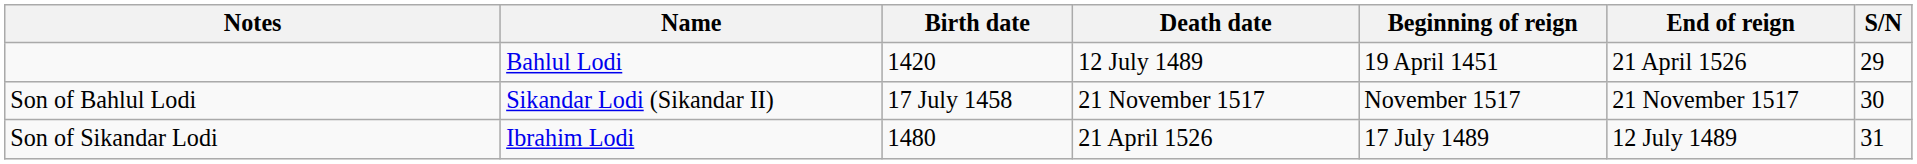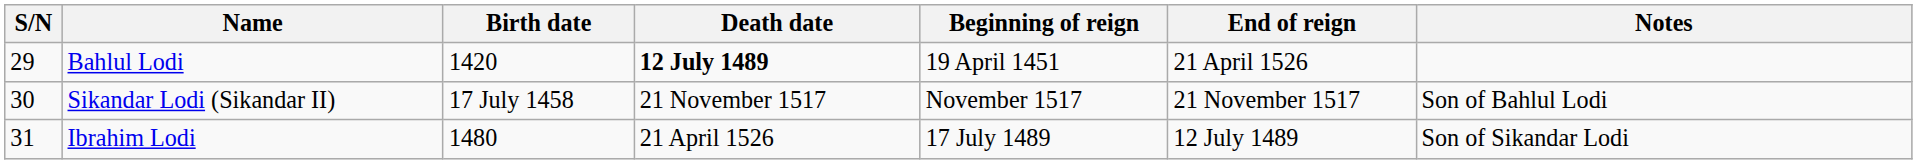 <table class=wikitable width="100%">
 <tr>
-<th width="26%" bgcolor="#CEDFF2">Notes</th>
+<th width="3%" bgcolor="#CEDFF2">S/N</th>
 <th width="20%" bgcolor="#CEDFF2">Name</th>
 <th width="10%" bgcolor="#CEDFF2">Birth date</th>
 <th width="15%" bgcolor="#CEDFF2">Death date</th>
 <th width="13%" bgcolor="#CEDFF2">Beginning of reign</th>
 <th width="13%" bgcolor="#CEDFF2">End of reign</th>
-<th width="3%" bgcolor="#CEDFF2">S/N</th>
+<th width="26%" bgcolor="#CEDFF2">Notes</th>
 </tr>
 <tr>
-<td></td>
+<td>29</td>
 <td><a href='#'>Bahlul Lodi</a></td>
 <td>1420</td>
-<td>12 July 1489</td>
+<td><strong>12 July 1489</strong></td>
 <td>19 April 1451</td>
 <td>21 April 1526</td>
-<td>29</td>
+<td></td>
 </tr>
 <tr>
-<td>Son of Bahlul Lodi</td>
+<td>30</td>
 <td><a href='#'>Sikandar Lodi</a> (Sikandar II)</td>
 <td>17 July 1458</td>
 <td>21 November 1517</td>
 <td>November 1517</td>
 <td>21 November 1517</td>
-<td>30</td>
+<td>Son of Bahlul Lodi</td>
 </tr>
 <tr>
-<td>Son of Sikandar Lodi</td>
+<td>31</td>
 <td><a href='#'>Ibrahim Lodi</a></td>
 <td>1480</td>
 <td>21 April 1526</td>
 <td>17 July 1489</td>
 <td>12 July 1489</td>
-<td>31</td>
+<td>Son of Sikandar Lodi</td>
 </tr>
 </table>
